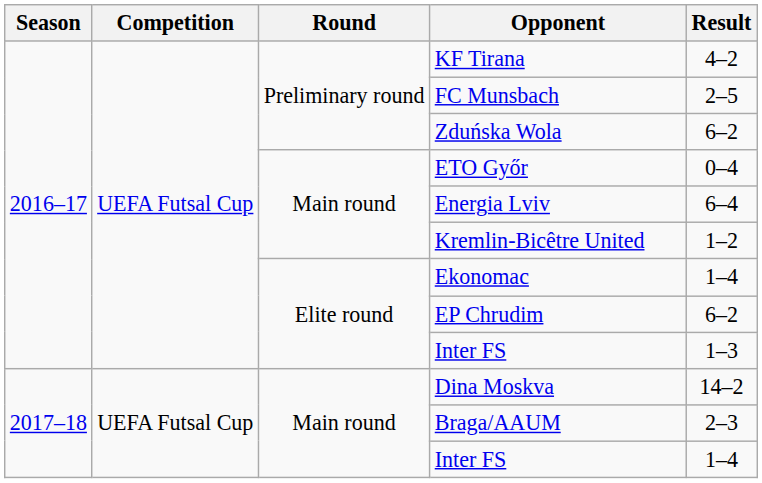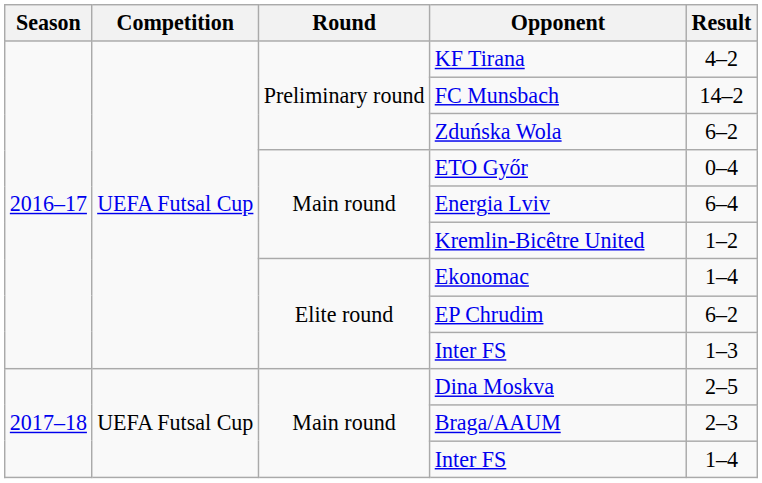 <table class="wikitable" style="font-size:95%; text-align: center;">
 <tr>
 <th>Season</th>
 <th>Competition</th>
 <th>Round</th>
 <th width="170">Opponent</th>
 <th>Result</th>
 </tr>
 <tr>
 <td rowspan="9"><a href='#'>2016–17</a></td>
 <td rowspan="9" align=center><a href='#'>UEFA Futsal Cup</a></td>
 <td rowspan="3">Preliminary round</td>
 <td align=left> <a href='#'>KF Tirana</a></td>
 <td align=center>4–2</td>
 </tr>
 <tr>
 <td align=left> <a href='#'>FC Munsbach</a></td>
-<td align=center>2–5</td>
+<td align=center>14–2</td>
 </tr>
 <tr>
 <td align=left> <a href='#'>Zduńska Wola</a></td>
 <td align=center>6–2</td>
 </tr>
 <tr>
 <td rowspan="3">Main round</td>
 <td align=left> <a href='#'>ETO Győr</a></td>
 <td align=center>0–4</td>
 </tr>
 <tr>
 <td align=left> <a href='#'>Energia Lviv</a></td>
 <td align=center>6–4</td>
 </tr>
 <tr>
 <td align=left> <a href='#'>Kremlin-Bicêtre United</a></td>
 <td align=center>1–2</td>
 </tr>
 <tr>
 <td rowspan="3">Elite round</td>
 <td align=left> <a href='#'>Ekonomac</a></td>
 <td align=center>1–4</td>
 </tr>
 <tr>
 <td align=left> <a href='#'>EP Chrudim</a></td>
 <td align=center>6–2</td>
 </tr>
 <tr>
 <td align=left> <a href='#'>Inter FS</a></td>
 <td align=center>1–3</td>
 </tr>
 <tr>
 <td rowspan="3"><a href='#'>2017–18</a></td>
 <td rowspan="3" align=center>UEFA Futsal Cup</td>
 <td rowspan="3">Main round</td>
 <td align=left> <a href='#'>Dina Moskva</a></td>
-<td align=center>14–2</td>
+<td align=center>2–5</td>
 </tr>
 <tr>
 <td align=left> <a href='#'>Braga/AAUM</a></td>
 <td align=center>2–3</td>
 </tr>
 <tr>
 <td align=left> <a href='#'>Inter FS</a></td>
 <td align=center>1–4</td>
 </tr>
 </table>
